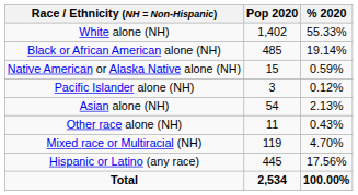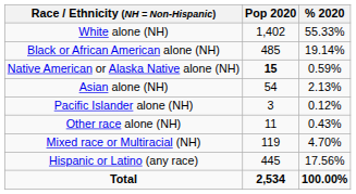 <table class="wikitable" style="text-align:center;">
 <tr>
 <th>Race / Ethnicity <small>(<em>NH = Non-Hispanic</em>)</small></th>
 <th>Pop 2020</th>
 <th>% 2020</th>
 </tr>
 <tr>
 <td><a href='#'>White</a> alone (NH)</td>
 <td>1,402</td>
 <td>55.33%</td>
 </tr>
 <tr>
 <td><a href='#'>Black or African American</a> alone (NH)</td>
 <td>485</td>
 <td>19.14%</td>
 </tr>
 <tr>
 <td><a href='#'>Native American</a> or <a href='#'>Alaska Native</a> alone (NH)</td>
-<td>15</td>
+<td><strong>15</strong></td>
 <td>0.59%</td>
+</tr>
+<tr>
+<td><a href='#'>Asian</a> alone (NH)</td>
+<td>54</td>
+<td>2.13%</td>
 </tr>
 <tr>
 <td><a href='#'>Pacific Islander</a> alone (NH)</td>
 <td>3</td>
 <td>0.12%</td>
-</tr>
-<tr>
-<td><a href='#'>Asian</a> alone (NH)</td>
-<td>54</td>
-<td>2.13%</td>
 </tr>
 <tr>
 <td><a href='#'>Other race</a> alone (NH)</td>
 <td>11</td>
 <td>0.43%</td>
 </tr>
 <tr>
 <td><a href='#'>Mixed race or Multiracial</a> (NH)</td>
 <td>119</td>
 <td>4.70%</td>
 </tr>
 <tr>
 <td><a href='#'>Hispanic or Latino</a> (any race)</td>
 <td>445</td>
 <td>17.56%</td>
 </tr>
 <tr>
 <td><strong>Total</strong></td>
 <td><strong>2,534</strong></td>
 <td><strong>100.00%</strong></td>
 </tr>
 </table>
